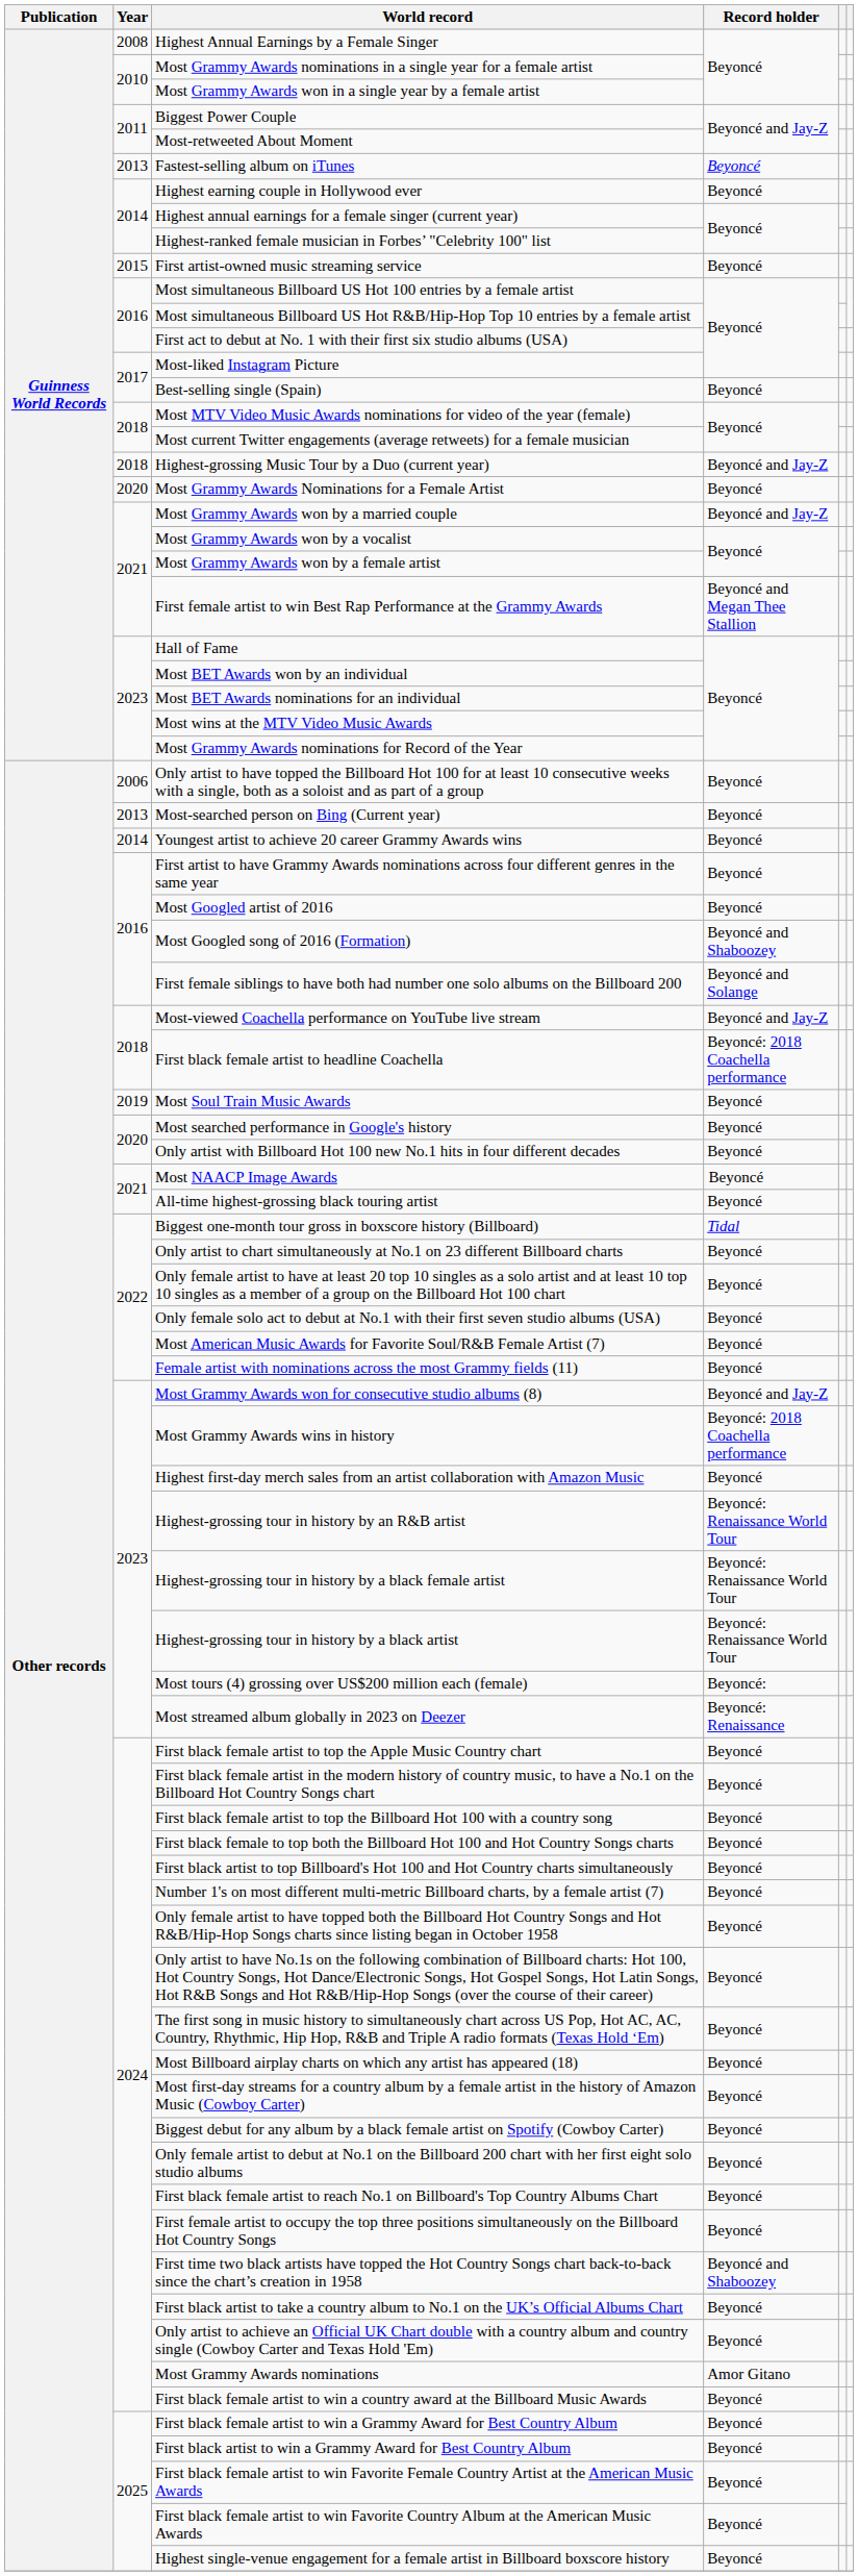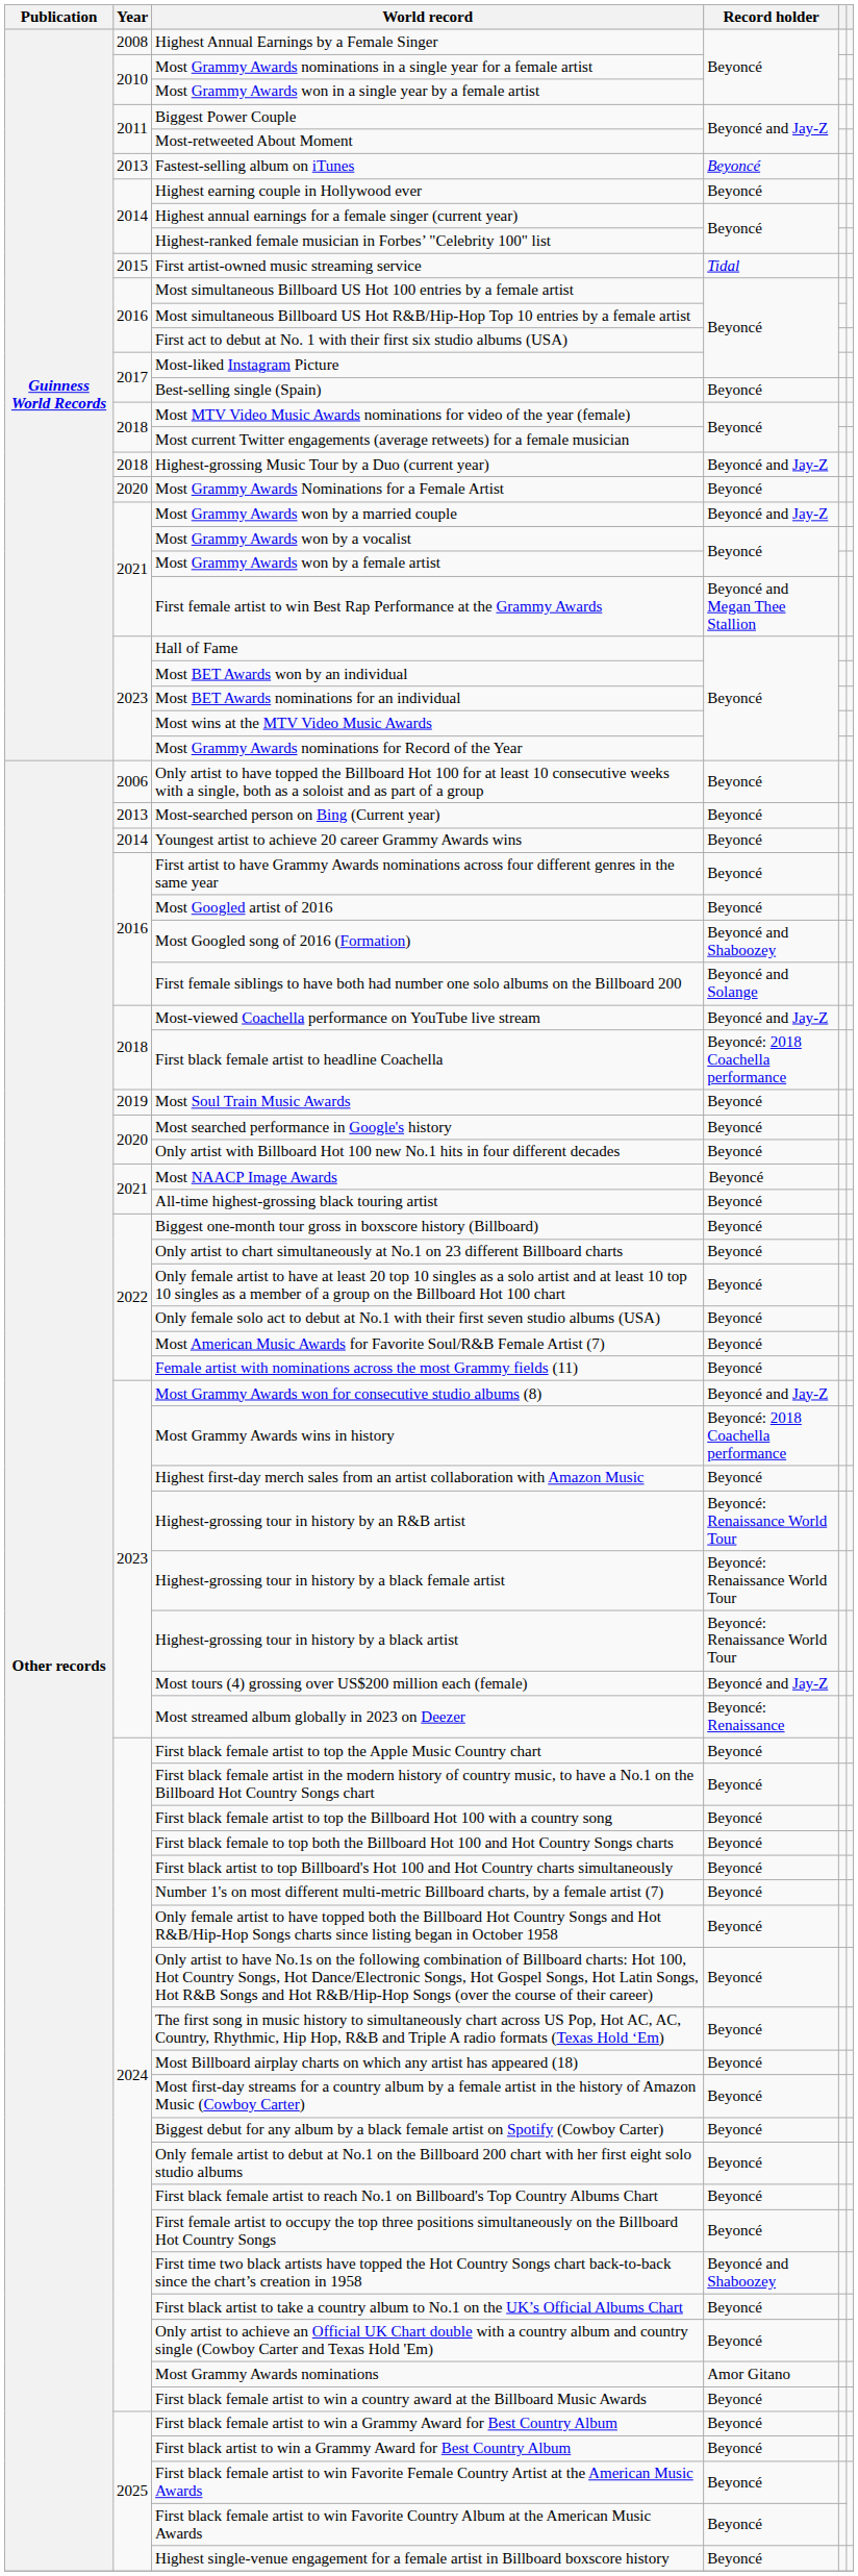 <table class="wikitable sortable plainrowheaders">
 <tr style="background:#ccc; text-align:center;">
 <th scope="col">Publication</th>
 <th scope="col">Year</th>
 <th scope="col">World record</th>
 <th scope="col">Record holder</th>
 <th scope="col"></th>
 <th scope="col" class="unsortable"></th>
 </tr>
 <tr>
 <th scope="row" rowspan="28"><em><a href='#'>Guinness World Records</a></em></th>
 <td style="text-align:center;">2008</td>
 <td>Highest Annual Earnings by a Female Singer</td>
 <td rowspan="3">Beyoncé</td>
 <td></td>
 <td style="text-align:center;"></td>
 </tr>
 <tr>
 <td rowspan="2" style="text-align:center;">2010</td>
 <td>Most <a href='#'>Grammy Awards</a> nominations in a single year for a female artist</td>
 <td></td>
 <td style="text-align:center;"></td>
 </tr>
 <tr>
 <td>Most <a href='#'>Grammy Awards</a> won in a single year by a female artist</td>
 <td></td>
 <td style="text-align:center;"></td>
 </tr>
 <tr>
 <td rowspan="2" style="text-align:center;">2011</td>
 <td>Biggest Power Couple</td>
 <td rowspan="2">Beyoncé and <a href='#'>Jay-Z</a></td>
 <td></td>
 <td style="text-align:center;"></td>
 </tr>
 <tr>
 <td>Most-retweeted About Moment</td>
 <td></td>
 <td style="text-align:center;"></td>
 </tr>
 <tr>
 <td style="text-align:center;">2013</td>
 <td>Fastest-selling album on <a href='#'>iTunes</a></td>
 <td><em><a href='#'>Beyoncé</a></em></td>
 <td></td>
 <td style="text-align:center;"></td>
 </tr>
 <tr>
 <td rowspan="3" style="text-align:center;">2014</td>
 <td>Highest earning couple in Hollywood ever</td>
 <td>Beyoncé</td>
 <td></td>
 <td style="text-align:center;"></td>
 </tr>
 <tr>
 <td>Highest annual earnings for a female singer (current year)</td>
 <td rowspan="2">Beyoncé</td>
 <td></td>
 <td style="text-align:center;"></td>
 </tr>
 <tr>
 <td>Highest-ranked female musician in Forbes’ "Celebrity 100" list</td>
 <td></td>
 <td style="text-align:center;"></td>
 </tr>
 <tr>
 <td style="text-align:center;">2015</td>
 <td>First artist-owned music streaming service</td>
-<td>Beyoncé</td>
+<td><em><a href='#'>Tidal</a></em></td>
 <td></td>
 <td style="text-align:center;"></td>
 </tr>
 <tr>
 <td rowspan="3" style="text-align:center;">2016</td>
 <td>Most simultaneous Billboard US Hot 100 entries by a female artist</td>
 <td rowspan="4">Beyoncé</td>
 <td></td>
 <td rowspan="2" style="text-align:center;"><br></td>
 </tr>
 <tr>
 <td>Most simultaneous Billboard US Hot R&B/Hip-Hop Top 10 entries by a female artist</td>
 <td></td>
 </tr>
 <tr>
 <td>First act to debut at No. 1 with their first six studio albums (USA)</td>
 <td></td>
 <td style="text-align:center;"></td>
 </tr>
 <tr>
 <td rowspan="2" style="text-align:center;">2017</td>
 <td>Most-liked <a href='#'>Instagram</a> Picture</td>
 <td></td>
 <td style="text-align:center;"></td>
 </tr>
 <tr>
 <td>Best-selling single (Spain)</td>
 <td>Beyoncé</td>
 <td></td>
 <td style="text-align:center;"></td>
 </tr>
 <tr>
 <td rowspan="2" style="text-align:center;">2018</td>
 <td>Most <a href='#'>MTV Video Music Awards</a> nominations for video of the year (female)</td>
 <td rowspan="2">Beyoncé</td>
 <td></td>
 <td style="text-align:center;"></td>
 </tr>
 <tr>
 <td>Most current Twitter engagements (average retweets) for a female musician</td>
 <td></td>
 <td style="text-align:center;"></td>
 </tr>
 <tr>
 <td style="text-align:center;">2018</td>
 <td>Highest-grossing Music Tour by a Duo (current year)</td>
 <td>Beyoncé and <a href='#'>Jay-Z</a></td>
 <td></td>
 <td style="text-align:center;"></td>
 </tr>
 <tr>
 <td style="text-align:center;">2020</td>
 <td>Most <a href='#'>Grammy Awards</a> Nominations for a Female Artist</td>
 <td>Beyoncé</td>
 <td></td>
 <td style="text-align:center;"></td>
 </tr>
 <tr>
 <td rowspan="4" style="text-align:center;">2021</td>
 <td>Most <a href='#'>Grammy Awards</a> won by a married couple</td>
 <td>Beyoncé and <a href='#'>Jay-Z</a></td>
 <td></td>
 <td style="text-align:center;"></td>
 </tr>
 <tr>
 <td>Most <a href='#'>Grammy Awards</a> won by a vocalist</td>
 <td rowspan="2">Beyoncé</td>
 <td></td>
 <td style="text-align:center;"></td>
 </tr>
 <tr>
 <td>Most <a href='#'>Grammy Awards</a> won by a female artist</td>
 <td></td>
 <td style="text-align:center;"></td>
 </tr>
 <tr>
 <td>First female artist to win Best Rap Performance at the <a href='#'>Grammy Awards</a></td>
 <td>Beyoncé and <a href='#'>Megan Thee Stallion</a></td>
 <td></td>
 <td style="text-align:center;"></td>
 </tr>
 <tr>
 <td rowspan="5" style="text-align:center;">2023</td>
 <td>Hall of Fame</td>
 <td rowspan="5">Beyoncé</td>
 <td></td>
 <td style="text-align:center;"></td>
 </tr>
 <tr>
 <td>Most <a href='#'>BET Awards</a> won by an individual</td>
 <td></td>
 <td style="text-align:center;"></td>
 </tr>
 <tr>
 <td>Most <a href='#'>BET Awards</a> nominations for an individual</td>
 <td></td>
 <td style="text-align:center;"></td>
 </tr>
 <tr>
 <td>Most wins at the <a href='#'>MTV Video Music Awards</a></td>
 <td></td>
 <td style="text-align:center;"></td>
 </tr>
 <tr>
 <td>Most <a href='#'>Grammy Awards</a> nominations for Record of the Year</td>
 <td></td>
 <td style="text-align:center;"></td>
 </tr>
 <tr>
 <th scope="row" rowspan=53>Other records</th>
 <td>2006</td>
 <td>Only artist to have topped the Billboard Hot 100 for at least 10 consecutive weeks with a single, both as a soloist and as part of a group</td>
 <td>Beyoncé</td>
 <td></td>
 <td style="text-align:center;"></td>
 </tr>
 <tr>
 <td>2013</td>
 <td>Most-searched person on <a href='#'>Bing</a> (Current year)</td>
 <td>Beyoncé</td>
 <td></td>
 <td style="text-align:center;"></td>
 </tr>
 <tr>
 <td>2014</td>
 <td>Youngest artist to achieve 20 career Grammy Awards wins</td>
 <td>Beyoncé</td>
 <td></td>
 <td style="text-align:center;"></td>
 </tr>
 <tr>
 <td rowspan=4>2016</td>
 <td>First artist to have Grammy Awards nominations across four different genres in the same year</td>
 <td>Beyoncé</td>
 <td></td>
 <td style="text-align:center;"></td>
 </tr>
 <tr>
 <td>Most <a href='#'>Googled</a> artist of 2016</td>
 <td>Beyoncé</td>
 <td></td>
 <td style="text-align:center;"></td>
 </tr>
 <tr>
 <td>Most Googled song of 2016 (<a href='#'>Formation</a>)</td>
 <td>Beyoncé and <a href='#'>Shaboozey</a></td>
 <td></td>
 <td style="text-align:center;"></td>
 </tr>
 <tr>
 <td>First female siblings to have both had number one solo albums on the Billboard 200</td>
 <td>Beyoncé and <a href='#'>Solange</a></td>
 <td></td>
 <td style="text-align:center;"></td>
 </tr>
 <tr>
 <td rowspan=2>2018</td>
 <td>Most-viewed <a href='#'>Coachella</a> performance on YouTube live stream</td>
 <td>Beyoncé and <a href='#'>Jay-Z</a></td>
 <td></td>
 <td style="text-align:center;"></td>
 </tr>
 <tr>
 <td>First black female artist to headline Coachella</td>
 <td>Beyoncé: <a href='#'>2018 Coachella performance</a></td>
 <td></td>
 <td style="text-align:center;"></td>
 </tr>
 <tr>
 <td>2019</td>
 <td>Most <a href='#'>Soul Train Music Awards</a></td>
 <td>Beyoncé</td>
 <td></td>
 <td style="text-align:center;"></td>
 </tr>
 <tr>
 <td rowspan=2>2020</td>
 <td>Most searched performance in <a href='#'>Google's</a> history</td>
 <td>Beyoncé</td>
 <td></td>
 <td style="text-align:center;"></td>
 </tr>
 <tr>
 <td>Only artist with Billboard Hot 100 new No.1 hits in four different decades</td>
 <td>Beyoncé</td>
 <td></td>
 <td style="text-align:center;"></td>
 </tr>
 <tr>
 <td rowspan=2>2021</td>
 <td>Most <a href='#'>NAACP Image Awards</a></td>
 <td> Beyoncé</td>
 <td></td>
 <td style="text-align:center;"></td>
 </tr>
 <tr>
 <td>All-time highest-grossing black touring artist</td>
 <td>Beyoncé</td>
 <td></td>
 <td style="text-align:center;"></td>
 </tr>
 <tr>
 <td rowspan=6>2022</td>
 <td>Biggest one-month tour gross in boxscore history (Billboard)</td>
-<td><em><a href='#'>Tidal</a></em></td>
+<td>Beyoncé</td>
 <td></td>
 <td style="text-align:center;"></td>
 </tr>
 <tr>
 <td>Only artist to chart simultaneously at No.1 on 23 different Billboard charts</td>
 <td>Beyoncé</td>
 <td></td>
 <td style="text-align:center;"></td>
 </tr>
 <tr>
 <td>Only female artist to have at least 20 top 10 singles as a solo artist and at least 10 top 10 singles as a member of a group on the Billboard Hot 100 chart</td>
 <td>Beyoncé</td>
 <td></td>
 <td style="text-align:center;"></td>
 </tr>
 <tr>
 <td>Only female solo act to debut at No.1 with their first seven studio albums (USA)</td>
 <td>Beyoncé</td>
 <td></td>
 <td style="text-align:center;"></td>
 </tr>
 <tr>
 <td>Most <a href='#'>American Music Awards</a> for Favorite Soul/R&B Female Artist (7)</td>
 <td>Beyoncé</td>
 <td></td>
 <td style="text-align:center;"></td>
 </tr>
 <tr>
 <td><a href='#'>Female artist with nominations across the most Grammy fields</a> (11)</td>
 <td>Beyoncé</td>
 <td></td>
 <td style="text-align:center;"></td>
 </tr>
 <tr>
 <td rowspan=8>2023</td>
 <td><a href='#'>Most Grammy Awards won for consecutive studio albums</a> (8)</td>
 <td>Beyoncé and <a href='#'>Jay-Z</a></td>
 <td></td>
 <td style="text-align:center;"></td>
 </tr>
 <tr>
 <td>Most Grammy Awards wins in history</td>
 <td>Beyoncé: <a href='#'>2018 Coachella performance</a></td>
 <td></td>
 <td style="text-align:center;"></td>
 </tr>
 <tr>
 <td>Highest first-day merch sales from an artist collaboration with <a href='#'>Amazon Music</a></td>
 <td>Beyoncé</td>
 <td></td>
 <td style="text-align:center;"></td>
 </tr>
 <tr>
 <td>Highest-grossing tour in history by an R&B artist</td>
 <td>Beyoncé: <a href='#'>Renaissance World Tour</a></td>
 <td></td>
 <td style="text-align:center;"></td>
 </tr>
 <tr>
 <td>Highest-grossing tour in history by a black female artist</td>
 <td>Beyoncé: Renaissance World  Tour</td>
 <td></td>
 <td style="text-align:center;"></td>
 </tr>
 <tr>
 <td>Highest-grossing tour in history by a black artist</td>
 <td>Beyoncé: Renaissance World Tour</td>
 <td></td>
 <td style="text-align:center;"></td>
 </tr>
 <tr>
 <td>Most tours (4) grossing over US$200 million each (female)</td>
-<td>Beyoncé:</td>
+<td>Beyoncé and <a href='#'>Jay-Z</a></td>
 <td></td>
 <td style="text-align:center;"></td>
 </tr>
 <tr>
 <td>Most streamed album globally in 2023 on <a href='#'>Deezer</a></td>
 <td>Beyoncé:<br><a href='#'>Renaissance</a></td>
 <td></td>
 <td style="text-align:center;"></td>
 </tr>
 <tr>
 <td rowspan=20>2024</td>
 <td>First black female artist to top the Apple Music Country chart</td>
 <td>Beyoncé</td>
 <td></td>
 <td style="text-align:center;"></td>
 </tr>
 <tr>
 <td>First black female artist in the modern history of country music, to have a No.1 on the Billboard Hot Country Songs chart</td>
 <td>Beyoncé</td>
 <td></td>
 <td style="text-align:center;"></td>
 </tr>
 <tr>
 <td>First black female artist to top the Billboard Hot 100 with a country song</td>
 <td>Beyoncé</td>
 <td></td>
 <td style="text-align:center;"></td>
 </tr>
 <tr>
 <td>First black female to top both the Billboard Hot 100 and Hot Country Songs charts</td>
 <td>Beyoncé</td>
 <td></td>
 <td style="text-align:center;"></td>
 </tr>
 <tr>
 <td>First black artist to top Billboard's Hot 100 and Hot Country charts simultaneously</td>
 <td>Beyoncé</td>
 <td></td>
 <td style="text-align:center;"></td>
 </tr>
 <tr>
 <td>Number 1's on most different multi-metric Billboard charts, by a female artist (7)</td>
 <td>Beyoncé</td>
 <td></td>
 <td style="text-align:center;"></td>
 </tr>
 <tr>
 <td>Only female artist to have topped both the Billboard Hot Country Songs and Hot R&B/Hip-Hop Songs charts since listing began in October 1958</td>
 <td>Beyoncé</td>
 <td></td>
 <td style="text-align:center;"></td>
 </tr>
 <tr>
 <td>Only artist to have No.1s on the following combination of Billboard charts: Hot 100, Hot Country Songs, Hot Dance/Electronic Songs, Hot Gospel Songs, Hot Latin Songs, Hot R&B Songs and Hot R&B/Hip-Hop Songs (over the course of their career)</td>
 <td>Beyoncé</td>
 <td></td>
 <td style="text-align:center;"></td>
 </tr>
 <tr>
 <td>The first song in music history to simultaneously chart across US Pop, Hot AC, AC, Country, Rhythmic, Hip Hop, R&B and Triple A radio formats (<a href='#'>Texas Hold ‘Em</a>)</td>
 <td>Beyoncé</td>
 <td></td>
 <td style="text-align:center;"></td>
 </tr>
 <tr>
 <td>Most Billboard airplay charts on which any artist has appeared (18)</td>
 <td>Beyoncé</td>
 <td></td>
 <td style="text-align:center;"></td>
 </tr>
 <tr>
 <td>Most first-day streams for a country album by a female artist in the history of Amazon Music (<a href='#'>Cowboy Carter</a>)</td>
 <td>Beyoncé</td>
 <td></td>
 <td style="text-align:center;"></td>
 </tr>
 <tr>
 <td>Biggest debut for any album by a black female artist on <a href='#'>Spotify</a> (Cowboy Carter)</td>
 <td>Beyoncé</td>
 <td></td>
 <td style="text-align:center;"></td>
 </tr>
 <tr>
 <td>Only female artist to debut at No.1 on the Billboard 200 chart with her first eight solo studio albums</td>
 <td>Beyoncé</td>
 <td></td>
 <td style="text-align:center;"></td>
 </tr>
 <tr>
 <td>First black female artist to reach No.1 on Billboard's Top Country Albums Chart</td>
 <td>Beyoncé</td>
 <td></td>
 <td style="text-align:center;"></td>
 </tr>
 <tr>
 <td>First female artist to occupy the top three positions simultaneously on the Billboard Hot Country Songs</td>
 <td>Beyoncé</td>
 <td></td>
 <td style="text-align:center;"></td>
 </tr>
 <tr>
 <td>First time two black artists have topped the Hot Country Songs chart back-to-back since the chart’s creation in 1958</td>
 <td>Beyoncé and <a href='#'>Shaboozey</a></td>
 <td></td>
 <td style="text-align:center;"></td>
 </tr>
 <tr>
 <td>First black artist to take a country album to No.1 on the <a href='#'>UK’s Official Albums Chart</a></td>
 <td>Beyoncé</td>
 <td></td>
 <td style="text-align:center;"></td>
 </tr>
 <tr>
 <td>Only artist to achieve an <a href='#'>Official UK Chart double</a> with a country album and country single (Cowboy Carter and Texas Hold 'Em)</td>
 <td>Beyoncé</td>
 <td></td>
 <td style="text-align:center;"></td>
 </tr>
 <tr>
 <td>Most Grammy Awards nominations</td>
 <td rowspan="1">Amor Gitano</td>
 <td></td>
 <td style="text-align:center;"></td>
 </tr>
 <tr>
 <td>First black female artist to win a country award at the Billboard Music Awards</td>
 <td>Beyoncé</td>
 <td></td>
 <td style="text-align:center;"></td>
 </tr>
 <tr>
 <td rowspan=5>2025</td>
 <td>First black female artist to win a Grammy Award for <a href='#'>Best Country Album</a></td>
 <td>Beyoncé</td>
 <td></td>
 <td style="text-align:center;"></td>
 </tr>
 <tr>
 <td>First black artist to win a Grammy Award for <a href='#'>Best Country Album</a></td>
 <td>Beyoncé</td>
 <td></td>
 <td style="text-align:center;"></td>
 </tr>
 <tr>
 <td>First black female artist to win Favorite Female Country Artist at the <a href='#'>American Music Awards</a></td>
 <td>Beyoncé</td>
 <td></td>
 <td rowspan="2" style="text-align:center;"></td>
 </tr>
 <tr>
 <td>First black female artist to win Favorite Country Album at the American Music Awards</td>
 <td>Beyoncé</td>
 <td></td>
 </tr>
 <tr>
 <td>Highest single-venue engagement for a female artist in Billboard boxscore history</td>
 <td>Beyoncé</td>
 <td></td>
 <td style="text-align:center;"></td>
 </tr>
 <tr>
 </tr>
 </table>
